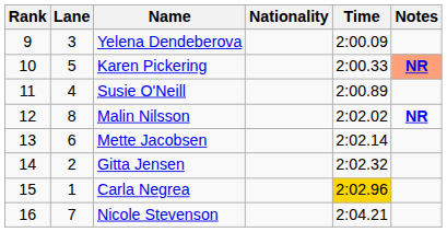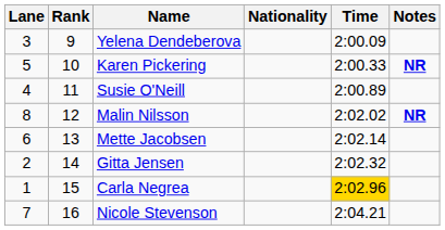 <table class="wikitable sortable" style="text-align:center">
 <tr>
+<th>Lane</th>
 <th>Rank</th>
-<th>Lane</th>
 <th>Name</th>
 <th>Nationality</th>
 <th>Time</th>
 <th>Notes</th>
 </tr>
 <tr>
+<td>3</td>
 <td>9</td>
-<td>3</td>
 <td align=left><a href='#'>Yelena Dendeberova</a></td>
 <td align=left></td>
 <td>2:00.09</td>
 <td></td>
 </tr>
 <tr>
+<td>5</td>
 <td>10</td>
-<td>5</td>
 <td align=left><a href='#'>Karen Pickering</a></td>
 <td align=left></td>
 <td>2:00.33</td>
-<td style="background: lightsalmon;"><strong><a href='#'>NR</a></strong></td>
+<td><strong><a href='#'>NR</a></strong></td>
 </tr>
 <tr>
+<td>4</td>
 <td>11</td>
-<td>4</td>
 <td align=left><a href='#'>Susie O'Neill</a></td>
 <td align=left></td>
 <td>2:00.89</td>
 <td></td>
 </tr>
 <tr>
+<td>8</td>
 <td>12</td>
-<td>8</td>
 <td align=left><a href='#'>Malin Nilsson</a></td>
 <td align=left></td>
 <td>2:02.02</td>
 <td><strong><a href='#'>NR</a></strong></td>
 </tr>
 <tr>
+<td>6</td>
 <td>13</td>
-<td>6</td>
 <td align=left><a href='#'>Mette Jacobsen</a></td>
 <td align=left></td>
 <td>2:02.14</td>
 <td></td>
 </tr>
 <tr>
+<td>2</td>
 <td>14</td>
-<td>2</td>
 <td align=left><a href='#'>Gitta Jensen</a></td>
 <td align=left></td>
 <td>2:02.32</td>
 <td></td>
 </tr>
 <tr>
+<td>1</td>
 <td>15</td>
-<td>1</td>
 <td align=left><a href='#'>Carla Negrea</a></td>
 <td align=left></td>
 <td style="background: gold;">2:02.96</td>
 <td></td>
 </tr>
 <tr>
+<td>7</td>
 <td>16</td>
-<td>7</td>
 <td align=left><a href='#'>Nicole Stevenson</a></td>
 <td align=left></td>
 <td>2:04.21</td>
 <td></td>
 </tr>
 </table>
